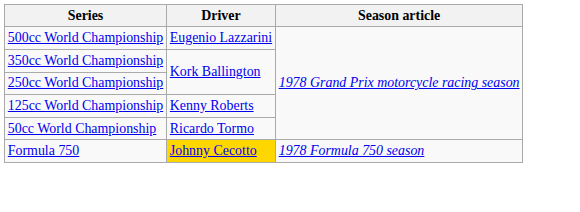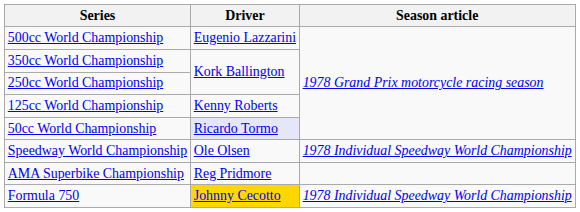 <table class="wikitable" style="font-size: 87%;">
 <tr>
 <th>Series</th>
 <th>Driver</th>
 <th>Season article</th>
 </tr>
 <tr>
 <td><a href='#'>500cc World Championship</a></td>
 <td> <a href='#'>Eugenio Lazzarini</a></td>
 <td rowspan=5><em><a href='#'>1978 Grand Prix motorcycle racing season</a></em></td>
 </tr>
 <tr>
 <td><a href='#'>350cc World Championship</a></td>
 <td rowspan=2> <a href='#'>Kork Ballington</a></td>
 </tr>
 <tr>
 <td><a href='#'>250cc World Championship</a></td>
 </tr>
 <tr>
 <td><a href='#'>125cc World Championship</a></td>
 <td> <a href='#'>Kenny Roberts</a></td>
 </tr>
 <tr>
 <td><a href='#'>50cc World Championship</a></td>
-<td> <a href='#'>Ricardo Tormo</a></td>
+<td style="background: lavender;"> <a href='#'>Ricardo Tormo</a></td>
+</tr>
+<tr>
+<td><a href='#'>Speedway World Championship</a></td>
+<td> <a href='#'>Ole Olsen</a></td>
+<td><em><a href='#'>1978 Individual Speedway World Championship</a></em></td>
+</tr>
+<tr>
+<td><a href='#'>AMA Superbike Championship</a></td>
+<td> <a href='#'>Reg Pridmore</a></td>
+<td></td>
 </tr>
 <tr>
 <td><a href='#'>Formula 750</a></td>
 <td style="background: gold;"> <a href='#'>Johnny Cecotto</a></td>
-<td><em><a href='#'>1978 Formula 750 season</a></em></td>
+<td><em><a href='#'>1978 Individual Speedway World Championship</a></em></td>
 </tr>
 <tr>
 </tr>
 </table>
